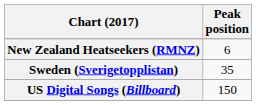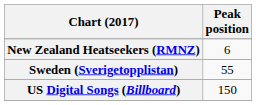 <table class="wikitable sortable plainrowheaders" style="text-align:center">
 <tr>
 <th scope="col">Chart (2017)</th>
 <th scope="col">Peak<br> position</th>
 </tr>
 <tr>
 </tr>
 <tr>
 <th scope="row">New Zealand Heatseekers (<a href='#'>RMNZ</a>)</th>
 <td>6</td>
 </tr>
 <tr>
 </tr>
 <tr>
 </tr>
 <tr>
 <th scope="row">Sweden (<a href='#'>Sverigetopplistan</a>)</th>
-<td>35</td>
+<td>55</td>
 </tr>
 <tr>
 </tr>
 <tr>
 <th scope="row">US <a href='#'>Digital Songs</a> (<em><a href='#'>Billboard</a></em>)</th>
 <td>150</td>
 </tr>
 <tr>
 </tr>
 </table>
